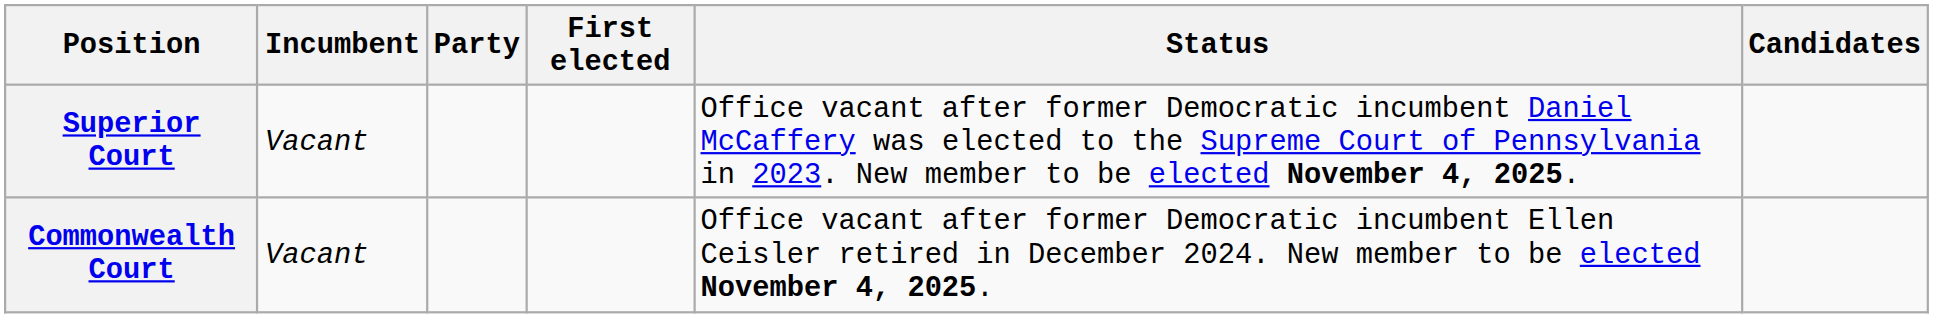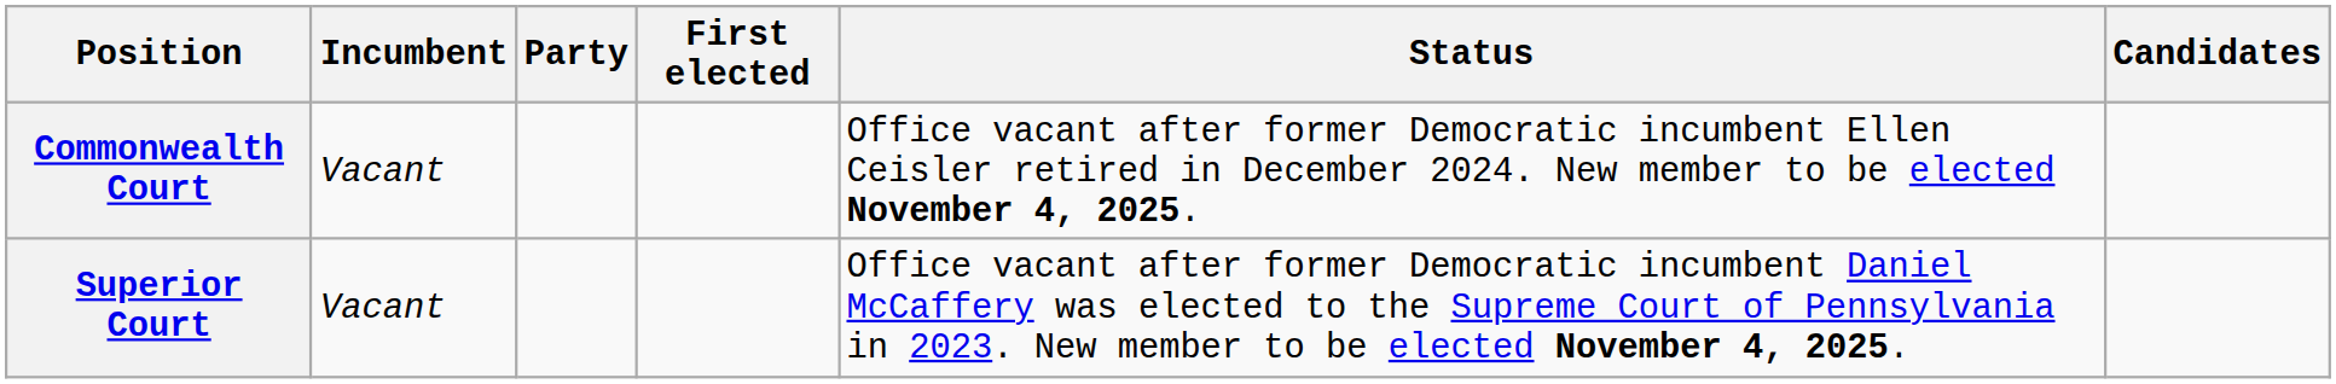 <table class="wikitable sortable">
 <tr>
 <th>Position</th>
 <th>Incumbent</th>
 <th>Party</th>
 <th>First elected</th>
 <th>Status</th>
 <th>Candidates</th>
 </tr>
 <tr>
+<th><a href='#'>Commonwealth Court</a></th>
+<td><em>Vacant</em></td>
+<td></td>
+<td></td>
+<td>Office vacant after former Democratic incumbent Ellen Ceisler retired in December 2024. New member to be <a href='#'>elected</a> <strong>November 4, 2025</strong>.</td>
+<td nowrap></td>
+</tr>
+<tr>
 <th><a href='#'>Superior Court</a></th>
 <td><em>Vacant</em></td>
 <td></td>
 <td></td>
 <td>Office vacant after former Democratic incumbent <a href='#'>Daniel McCaffery</a> was elected to the <a href='#'>Supreme Court of Pennsylvania</a> in <a href='#'>2023</a>. New member to be <a href='#'>elected</a> <strong>November 4, 2025</strong>.</td>
 <td nowrap></td>
 </tr>
-<tr>
-<th><a href='#'>Commonwealth Court</a></th>
-<td><em>Vacant</em></td>
-<td></td>
-<td></td>
-<td>Office vacant after former Democratic incumbent Ellen Ceisler retired in December 2024. New member to be <a href='#'>elected</a> <strong>November 4, 2025</strong>.</td>
-<td nowrap></td>
-</tr>
 </table>
